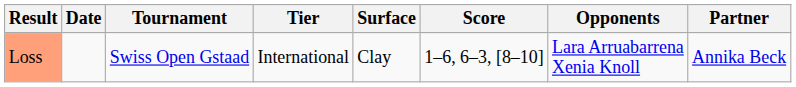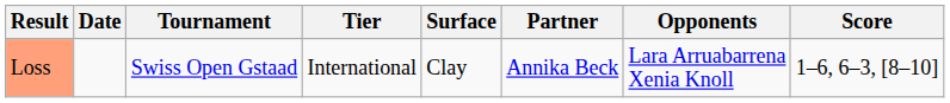 <table class="sortable wikitable">
 <tr>
 <th>Result</th>
 <th>Date</th>
 <th>Tournament</th>
 <th>Tier</th>
 <th>Surface</th>
+<th>Partner</th>
+<th>Opponents</th>
 <th class="unsortable">Score</th>
-<th>Opponents</th>
-<th>Partner</th>
 </tr>
 <tr>
 <td style="background:#ffa07a;">Loss</td>
 <td><a href='#'></a></td>
 <td><a href='#'>Swiss Open Gstaad</a></td>
 <td>International</td>
 <td>Clay</td>
+<td> <a href='#'>Annika Beck</a></td>
+<td> <a href='#'>Lara Arruabarrena</a><br> <a href='#'>Xenia Knoll</a></td>
 <td>1–6, 6–3, [8–10]</td>
-<td> <a href='#'>Lara Arruabarrena</a><br> <a href='#'>Xenia Knoll</a></td>
-<td> <a href='#'>Annika Beck</a></td>
 </tr>
 </table>
